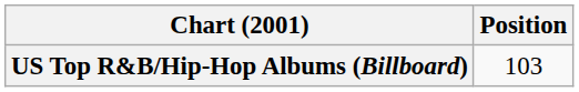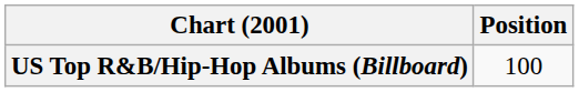 <table class="wikitable plainrowheaders" style="text-align:center">
 <tr>
 <th scope="col">Chart (2001)</th>
 <th scope="col">Position</th>
 </tr>
 <tr>
 <th scope="row">US Top R&B/Hip-Hop Albums (<em>Billboard</em>)</th>
-<td>103</td>
+<td>100</td>
 </tr>
 </table>
